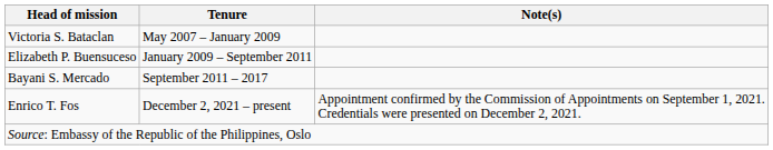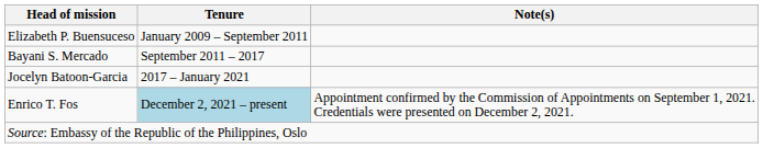 <table class=wikitable>
 <tr>
 <th>Head of mission</th>
 <th>Tenure</th>
 <th>Note(s)</th>
-</tr>
-<tr>
-<td>Victoria S. Bataclan</td>
-<td>May 2007 – January 2009</td>
-<td></td>
 </tr>
 <tr>
 <td>Elizabeth P. Buensuceso</td>
 <td>January 2009 – September 2011</td>
 <td></td>
 </tr>
 <tr>
 <td>Bayani S. Mercado</td>
 <td>September 2011 – 2017</td>
 <td></td>
 </tr>
 <tr>
+<td>Jocelyn Batoon-Garcia</td>
+<td>2017 – January 2021</td>
+<td></td>
+</tr>
+<tr>
 <td>Enrico T. Fos</td>
-<td>December 2, 2021 – present</td>
+<td style="background: lightblue;">December 2, 2021 – present</td>
 <td>Appointment confirmed by the Commission of Appointments on September 1, 2021.<br>Credentials were presented on December 2, 2021.</td>
 </tr>
 <tr>
 <td colspan=3><em>Source</em>: Embassy of the Republic of the Philippines, Oslo</td>
 </tr>
 </table>
